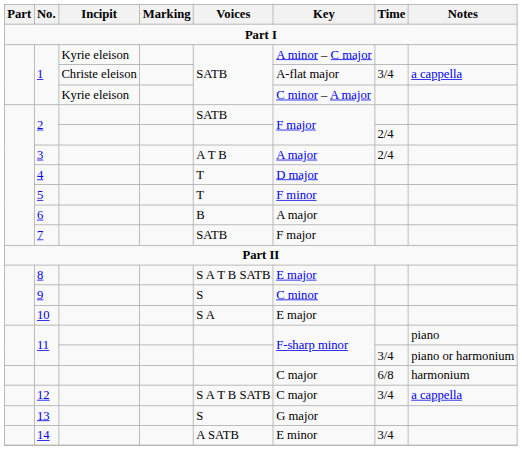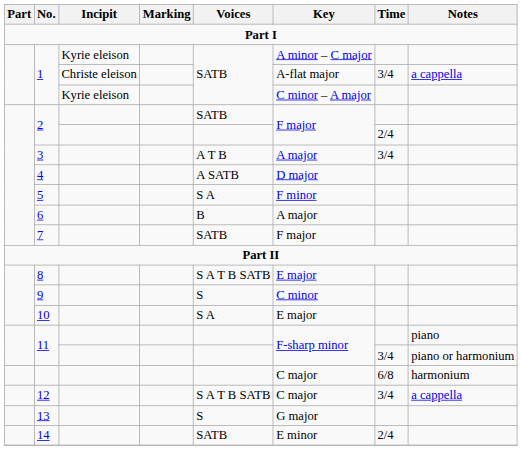 <table class="wikitable plainrowheaders">
 <tr>
 <th scope="col">Part</th>
 <th scope="col">No.</th>
 <th scope="col">Incipit</th>
 <th scope="col">Marking</th>
 <th scope="col">Voices</th>
 <th scope="col">Key</th>
 <th scope="col">Time</th>
 <th scope="col">Notes</th>
 </tr>
 <tr>
 <td colspan="8" style="text-align: center;"><strong>Part I</strong></td>
 </tr>
 <tr>
 <td rowspan="3" style="text-align: center;"></td>
 <td rowspan="3"><a href='#'>1</a></td>
 <td>Kyrie eleison</td>
 <td></td>
 <td rowspan="3">SATB</td>
 <td><a href='#'>A minor</a> – <a href='#'>C major</a></td>
 <td></td>
 <td></td>
 </tr>
 <tr>
 <td>Christe eleison</td>
 <td></td>
 <td>A-flat major</td>
 <td>3/4</td>
 <td><a href='#'>a cappella</a></td>
 </tr>
 <tr>
 <td>Kyrie eleison</td>
 <td></td>
 <td><a href='#'>C minor</a> – <a href='#'>A major</a></td>
 <td></td>
 <td></td>
 </tr>
 <tr>
 <td rowspan="7" style="text-align: center;"></td>
 <td rowspan="2"><a href='#'>2</a></td>
 <td></td>
 <td></td>
 <td>SATB</td>
 <td rowspan="2"><a href='#'>F major</a></td>
 <td></td>
 <td></td>
 </tr>
 <tr>
 <td></td>
 <td></td>
 <td></td>
 <td>2/4</td>
 <td></td>
 </tr>
 <tr>
 <td><a href='#'>3</a></td>
 <td></td>
 <td></td>
 <td>A T B</td>
 <td><a href='#'>A major</a></td>
-<td>2/4</td>
+<td>3/4</td>
 <td></td>
 </tr>
 <tr>
 <td><a href='#'>4</a></td>
 <td></td>
 <td></td>
-<td>T</td>
+<td>A SATB</td>
 <td><a href='#'>D major</a></td>
 <td></td>
 <td></td>
 </tr>
 <tr>
 <td><a href='#'>5</a></td>
 <td></td>
 <td></td>
-<td>T</td>
+<td>S A</td>
 <td><a href='#'>F minor</a></td>
 <td></td>
 <td></td>
 </tr>
 <tr>
 <td><a href='#'>6</a></td>
 <td></td>
 <td></td>
 <td>B</td>
 <td>A major</td>
 <td></td>
 <td></td>
 </tr>
 <tr>
 <td><a href='#'>7</a></td>
 <td></td>
 <td></td>
 <td>SATB</td>
 <td>F major</td>
 <td></td>
 <td></td>
 </tr>
 <tr>
 <td colspan="8" style="text-align: center;"><strong>Part II</strong></td>
 </tr>
 <tr>
 <td rowspan="3" style="text-align: center;"></td>
 <td><a href='#'>8</a></td>
 <td></td>
 <td></td>
 <td>S A T B SATB</td>
 <td><a href='#'>E major</a></td>
 <td></td>
 <td></td>
 </tr>
 <tr>
 <td><a href='#'>9</a></td>
 <td></td>
 <td></td>
 <td>S</td>
 <td><a href='#'>C minor</a></td>
 <td></td>
 <td></td>
 </tr>
 <tr>
 <td><a href='#'>10</a></td>
 <td></td>
 <td></td>
 <td>S A</td>
 <td>E major</td>
 <td></td>
 <td></td>
 </tr>
 <tr>
 <td rowspan="2" style="text-align: center;"></td>
 <td rowspan="2"><a href='#'>11</a></td>
 <td></td>
 <td></td>
 <td></td>
 <td rowspan="2"><a href='#'>F-sharp minor</a></td>
 <td></td>
 <td>piano</td>
 </tr>
 <tr>
 <td></td>
 <td></td>
 <td></td>
 <td>3/4</td>
 <td>piano or harmonium</td>
 </tr>
 <tr>
 <td style="text-align: center;"></td>
 <td></td>
 <td></td>
 <td></td>
 <td></td>
 <td>C major</td>
 <td>6/8</td>
 <td>harmonium</td>
 </tr>
 <tr>
 <td style="text-align: center;"></td>
 <td><a href='#'>12</a></td>
 <td></td>
 <td></td>
 <td>S A T B SATB</td>
 <td>C major</td>
 <td>3/4</td>
 <td><a href='#'>a cappella</a></td>
 </tr>
 <tr>
 <td style="text-align: center;"></td>
 <td><a href='#'>13</a></td>
 <td></td>
 <td></td>
 <td>S</td>
 <td>G major</td>
 <td></td>
 <td></td>
 </tr>
 <tr>
 <td style="text-align: center;"></td>
 <td><a href='#'>14</a></td>
 <td></td>
 <td></td>
-<td>A SATB</td>
+<td>SATB</td>
 <td>E minor</td>
-<td>3/4</td>
+<td>2/4</td>
 <td></td>
 </tr>
 <tr>
 </tr>
 </table>
